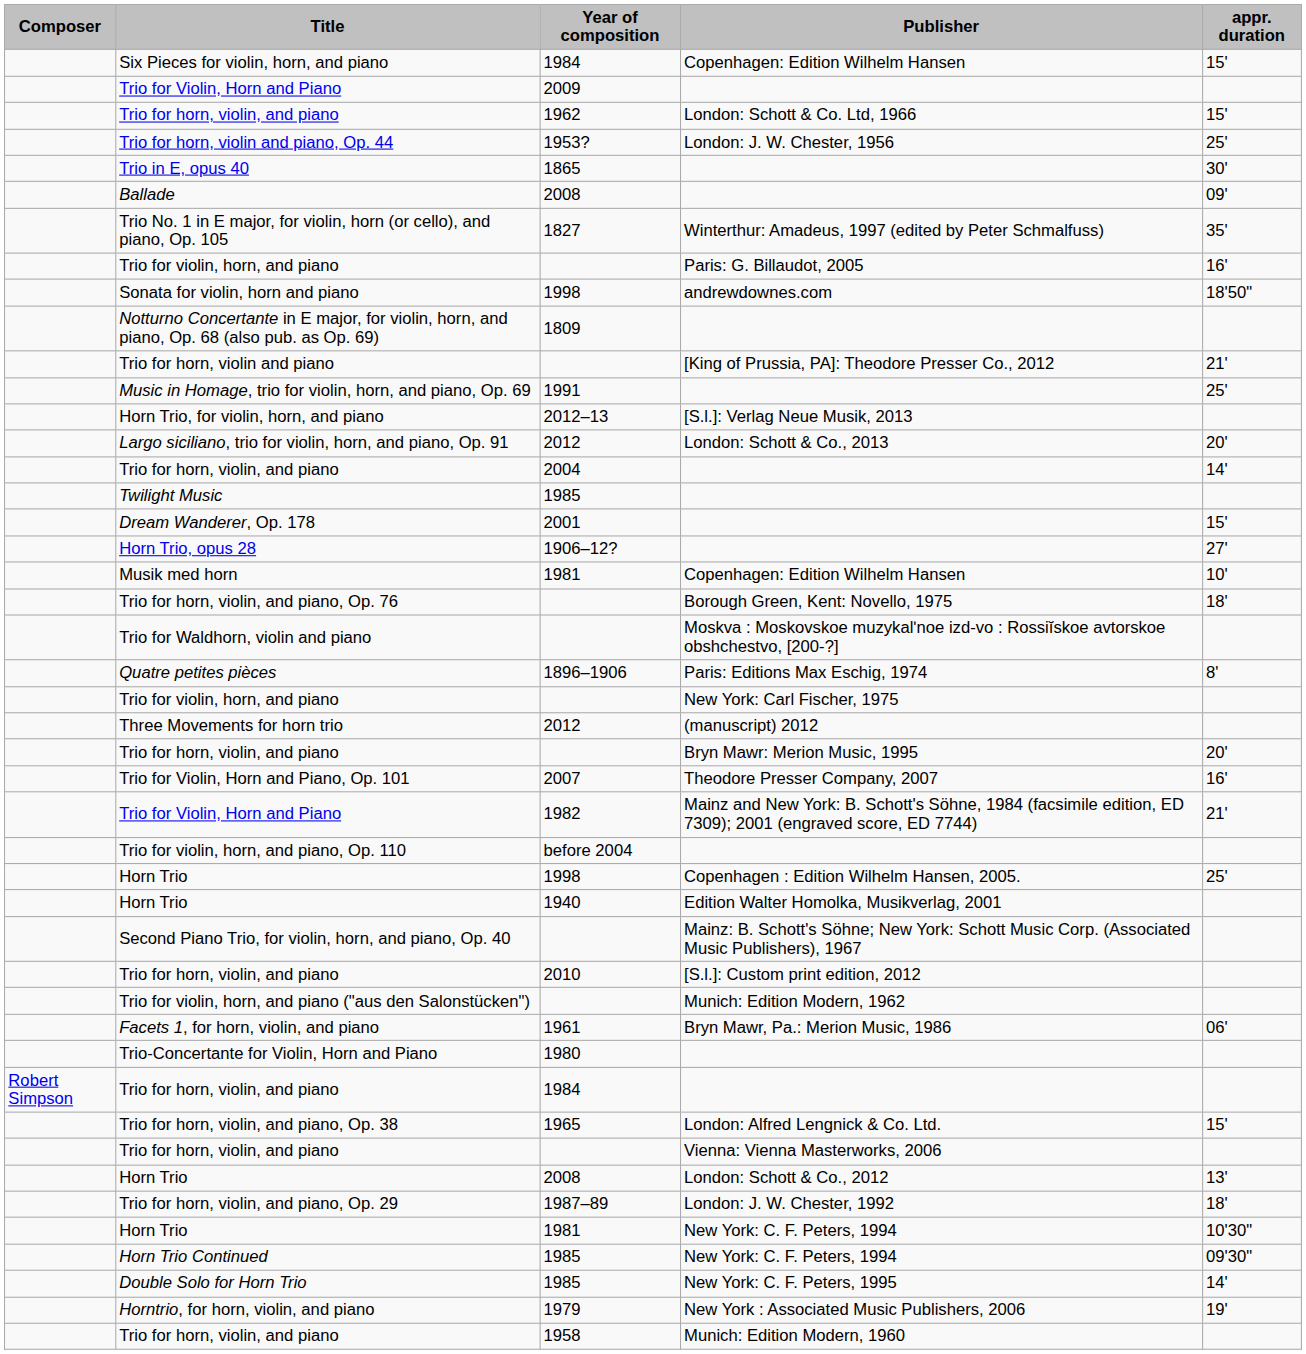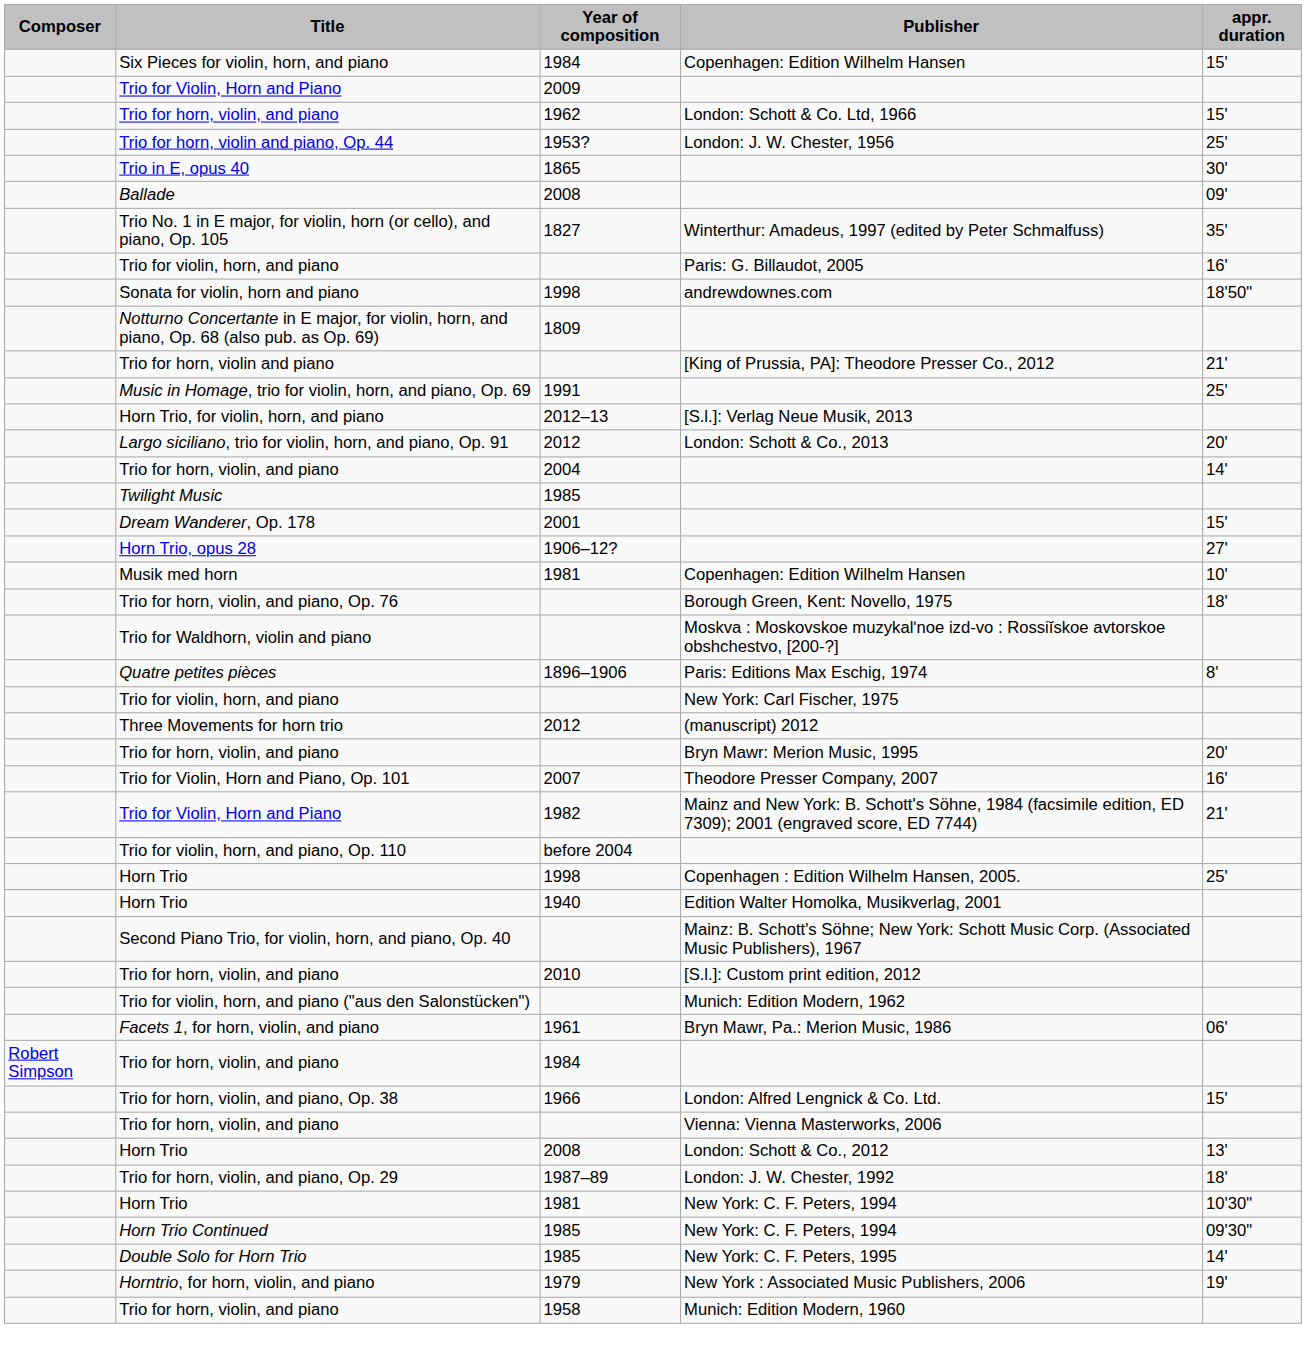 <table class="wikitable sortable">
 <tr>
 <th style="background-color:silver;">Composer</th>
 <th style="background-color:silver;">Title</th>
 <th style="background-color:silver;">Year of composition</th>
 <th style="background-color:silver;">Publisher</th>
 <th style="background-color:silver;">appr. duration</th>
 </tr>
 <tr>
 <td></td>
 <td>Six Pieces for violin, horn, and piano</td>
 <td>1984</td>
 <td>Copenhagen: Edition Wilhelm Hansen</td>
 <td>15'</td>
 </tr>
 <tr>
 <td></td>
 <td><a href='#'>Trio for Violin, Horn and Piano</a></td>
 <td>2009</td>
 <td></td>
 <td></td>
 </tr>
 <tr>
 <td></td>
 <td><a href='#'>Trio for horn, violin, and piano</a></td>
 <td>1962</td>
 <td>London: Schott & Co. Ltd, 1966</td>
 <td>15'</td>
 </tr>
 <tr>
 <td></td>
 <td><a href='#'>Trio for horn, violin and piano, Op. 44</a></td>
 <td>1953?</td>
 <td>London: J. W. Chester, 1956</td>
 <td>25'</td>
 </tr>
 <tr>
 <td></td>
 <td><a href='#'>Trio in E, opus 40</a></td>
 <td>1865</td>
 <td></td>
 <td>30'</td>
 </tr>
 <tr>
 <td></td>
 <td><em>Ballade</em></td>
 <td>2008</td>
 <td></td>
 <td>09'</td>
 </tr>
 <tr>
 <td></td>
 <td>Trio No. 1 in E major, for violin, horn (or cello), and piano, Op. 105</td>
 <td>1827</td>
 <td>Winterthur: Amadeus, 1997 (edited by Peter Schmalfuss)</td>
 <td>35'</td>
 </tr>
 <tr>
 <td></td>
 <td>Trio for violin, horn, and piano</td>
 <td></td>
 <td>Paris: G. Billaudot, 2005</td>
 <td>16'</td>
 </tr>
 <tr>
 <td></td>
 <td>Sonata for violin, horn and piano</td>
 <td>1998</td>
 <td>andrewdownes.com</td>
 <td>18'50"</td>
 </tr>
 <tr>
 <td></td>
 <td><em>Notturno Concertante</em> in E major, for violin, horn, and piano, Op. 68 (also pub. as Op. 69)</td>
 <td>1809</td>
 <td></td>
 <td></td>
 </tr>
 <tr>
 <td></td>
 <td>Trio for horn, violin and piano</td>
 <td></td>
 <td>[King of Prussia, PA]: Theodore Presser Co., 2012</td>
 <td>21'</td>
 </tr>
 <tr>
 <td></td>
 <td><em>Music in Homage</em>, trio for violin, horn, and piano, Op. 69</td>
 <td>1991</td>
 <td></td>
 <td>25'</td>
 </tr>
 <tr>
 <td></td>
 <td>Horn Trio, for violin, horn, and piano</td>
 <td>2012–13</td>
 <td>[S.l.]: Verlag Neue Musik, 2013 </td>
 <td></td>
 </tr>
 <tr>
 <td></td>
 <td><em>Largo siciliano</em>, trio for violin, horn, and piano, Op. 91</td>
 <td>2012</td>
 <td>London: Schott & Co., 2013</td>
 <td>20'</td>
 </tr>
 <tr>
 <td></td>
 <td>Trio for horn, violin, and piano</td>
 <td>2004</td>
 <td></td>
 <td>14'</td>
 </tr>
 <tr>
 <td></td>
 <td><em>Twilight Music</em></td>
 <td>1985</td>
 <td></td>
 <td></td>
 </tr>
 <tr>
 <td></td>
 <td><em>Dream Wanderer</em>, Op. 178</td>
 <td>2001</td>
 <td></td>
 <td>15'</td>
 </tr>
 <tr>
 <td></td>
 <td><a href='#'>Horn Trio, opus 28</a></td>
 <td>1906–12?</td>
 <td></td>
 <td>27'</td>
 </tr>
 <tr>
 <td></td>
 <td>Musik med horn</td>
 <td>1981</td>
 <td>Copenhagen: Edition Wilhelm Hansen</td>
 <td>10'</td>
 </tr>
 <tr>
 <td></td>
 <td>Trio for horn, violin, and piano, Op. 76</td>
 <td></td>
 <td>Borough Green, Kent: Novello, 1975</td>
 <td>18'</td>
 </tr>
 <tr>
 <td></td>
 <td>Trio for Waldhorn, violin and piano</td>
 <td></td>
 <td>Moskva : Moskovskoe muzykalʹnoe izd-vo : Rossiĭskoe avtorskoe obshchestvo, [200-?]</td>
 <td></td>
 </tr>
 <tr>
 <td></td>
 <td><em>Quatre petites pièces</em></td>
 <td>1896–1906</td>
 <td>Paris: Editions Max Eschig, 1974</td>
 <td>8'</td>
 </tr>
 <tr>
 <td></td>
 <td>Trio for violin, horn, and piano</td>
 <td></td>
 <td>New York: Carl Fischer, 1975</td>
 <td></td>
 </tr>
 <tr>
 <td></td>
 <td>Three Movements for horn trio</td>
 <td>2012</td>
 <td>(manuscript) 2012</td>
 <td></td>
 </tr>
 <tr>
 <td></td>
 <td>Trio for horn, violin, and piano</td>
 <td></td>
 <td>Bryn Mawr: Merion Music, 1995</td>
 <td>20'</td>
 </tr>
 <tr>
 <td></td>
 <td>Trio for Violin, Horn and Piano, Op. 101</td>
 <td>2007</td>
 <td>Theodore Presser Company, 2007</td>
 <td>16'</td>
 </tr>
 <tr>
 <td></td>
 <td><a href='#'>Trio for Violin, Horn and Piano</a></td>
 <td>1982</td>
 <td>Mainz and New York: B. Schott's Söhne, 1984 (facsimile edition, ED 7309); 2001 (engraved score, ED 7744)</td>
 <td>21'</td>
 </tr>
 <tr>
 <td></td>
 <td>Trio for violin, horn, and piano, Op. 110</td>
 <td>before 2004</td>
 <td></td>
 <td></td>
 </tr>
 <tr>
 <td></td>
 <td>Horn Trio</td>
 <td>1998</td>
 <td>Copenhagen : Edition Wilhelm Hansen, 2005. </td>
 <td>25'</td>
 </tr>
 <tr>
 <td></td>
 <td>Horn Trio</td>
 <td>1940</td>
 <td>Edition Walter Homolka, Musikverlag, 2001</td>
 </tr>
 <tr>
 <td></td>
 <td>Second Piano Trio, for violin, horn, and piano, Op. 40</td>
 <td></td>
 <td>Mainz: B. Schott's Söhne; New York: Schott Music Corp. (Associated Music Publishers), 1967</td>
 <td></td>
 </tr>
 <tr>
 <td></td>
 <td>Trio for horn, violin, and piano</td>
 <td>2010</td>
 <td>[S.l.]: Custom print edition, 2012</td>
 <td></td>
 </tr>
 <tr>
 <td></td>
 <td>Trio for violin, horn, and piano ("aus den Salonstücken")</td>
 <td></td>
 <td>Munich: Edition Modern, 1962</td>
 <td></td>
 </tr>
 <tr>
 <td></td>
 <td><em>Facets 1</em>, for horn, violin, and piano</td>
 <td>1961</td>
 <td>Bryn Mawr, Pa.: Merion Music, 1986</td>
 <td>06'</td>
 </tr>
 <tr>
-<td></td>
-<td>Trio-Concertante for Violin, Horn and Piano</td>
-<td>1980</td>
-<td></td>
-<td></td>
-</tr>
-<tr>
 <td><a href='#'>Robert Simpson</a></td>
 <td>Trio for horn, violin, and piano</td>
 <td>1984</td>
 <td></td>
 <td></td>
 </tr>
 <tr>
 <td></td>
 <td>Trio for horn, violin, and piano, Op. 38</td>
-<td>1965</td>
+<td>1966</td>
 <td>London: Alfred Lengnick & Co. Ltd.</td>
 <td>15'</td>
 </tr>
 <tr>
 <td></td>
 <td>Trio for horn, violin, and piano</td>
 <td></td>
 <td>Vienna: Vienna Masterworks, 2006</td>
 <td></td>
 </tr>
 <tr>
 <td></td>
 <td>Horn Trio</td>
 <td>2008</td>
 <td>London: Schott & Co., 2012</td>
 <td>13'</td>
 </tr>
 <tr>
 <td></td>
 <td>Trio for horn, violin, and piano, Op. 29</td>
 <td>1987–89</td>
 <td>London: J. W. Chester, 1992</td>
 <td>18'</td>
 </tr>
 <tr>
 <td></td>
 <td>Horn Trio</td>
 <td>1981</td>
 <td>New York: C. F. Peters, 1994</td>
 <td>10'30"</td>
 </tr>
 <tr>
 <td></td>
 <td><em>Horn Trio Continued</em></td>
 <td>1985</td>
 <td>New York: C. F. Peters, 1994</td>
 <td>09'30"</td>
 </tr>
 <tr>
 <td></td>
 <td><em>Double Solo for Horn Trio</em></td>
 <td>1985</td>
 <td>New York: C. F. Peters, 1995</td>
 <td>14'</td>
 </tr>
 <tr>
 <td></td>
 <td><em>Horntrio</em>, for horn, violin, and piano</td>
 <td>1979</td>
 <td>New York : Associated Music Publishers, 2006</td>
 <td>19'</td>
 </tr>
 <tr>
 <td></td>
 <td>Trio for horn, violin, and piano</td>
 <td>1958</td>
 <td>Munich: Edition Modern, 1960</td>
 <td></td>
 </tr>
 </table>
